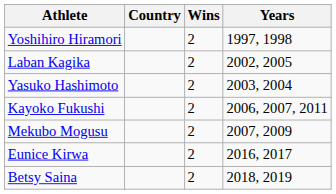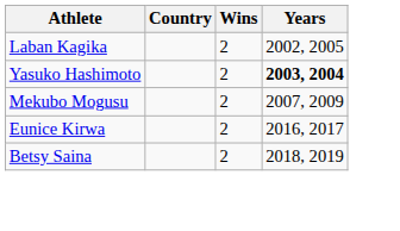 <table class="wikitable sortable">
 <tr>
 <th>Athlete</th>
 <th>Country</th>
 <th>Wins</th>
 <th>Years</th>
-</tr>
-<tr>
-<td><a href='#'>Yoshihiro Hiramori</a></td>
-<td></td>
-<td>2</td>
-<td>1997, 1998</td>
 </tr>
 <tr>
 <td><a href='#'>Laban Kagika</a></td>
 <td></td>
 <td>2</td>
 <td>2002, 2005</td>
 </tr>
 <tr>
 <td><a href='#'>Yasuko Hashimoto</a></td>
 <td></td>
 <td>2</td>
-<td>2003, 2004</td>
-</tr>
-<tr>
-<td><a href='#'>Kayoko Fukushi</a></td>
-<td></td>
-<td>2</td>
-<td>2006, 2007, 2011</td>
+<td><strong>2003, 2004</strong></td>
 </tr>
 <tr>
 <td><a href='#'>Mekubo Mogusu</a></td>
 <td></td>
 <td>2</td>
 <td>2007, 2009</td>
 </tr>
 <tr>
 <td><a href='#'>Eunice Kirwa</a></td>
 <td></td>
 <td>2</td>
 <td>2016, 2017</td>
 </tr>
 <tr>
 <td><a href='#'>Betsy Saina</a></td>
 <td></td>
 <td>2</td>
 <td>2018, 2019</td>
 </tr>
 </table>
